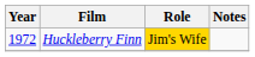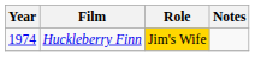 <table class="wikitable" style="font-size: 90%;">
 <tr>
 <th>Year</th>
 <th>Film</th>
 <th>Role</th>
 <th>Notes</th>
 </tr>
 <tr>
-<td><a href='#'>1972</a></td>
+<td><a href='#'>1974</a></td>
 <td><em><a href='#'>Huckleberry Finn</a></em></td>
 <td style="background: gold;">Jim's Wife</td>
 <td></td>
 </tr>
 <tr>
 </tr>
 </table>
